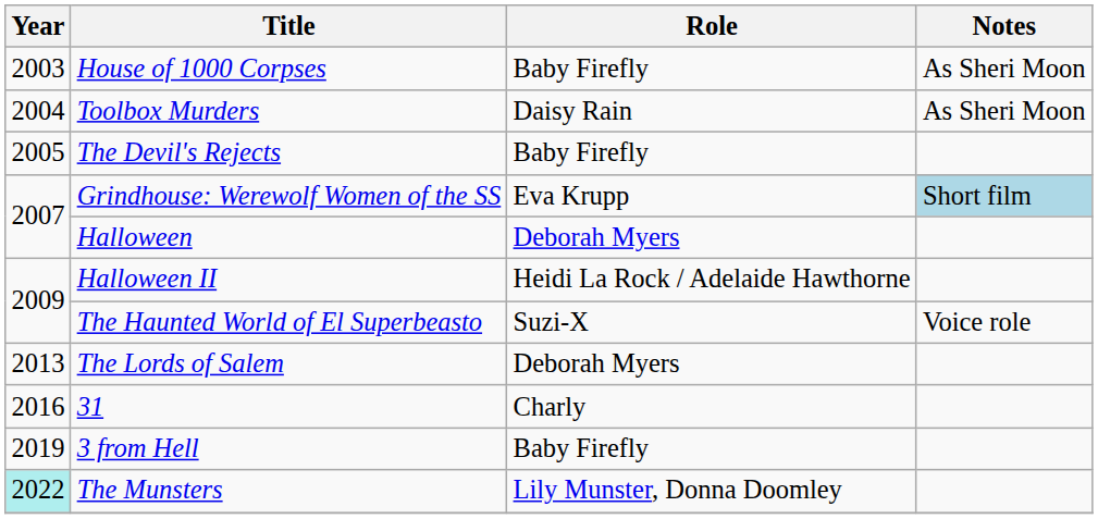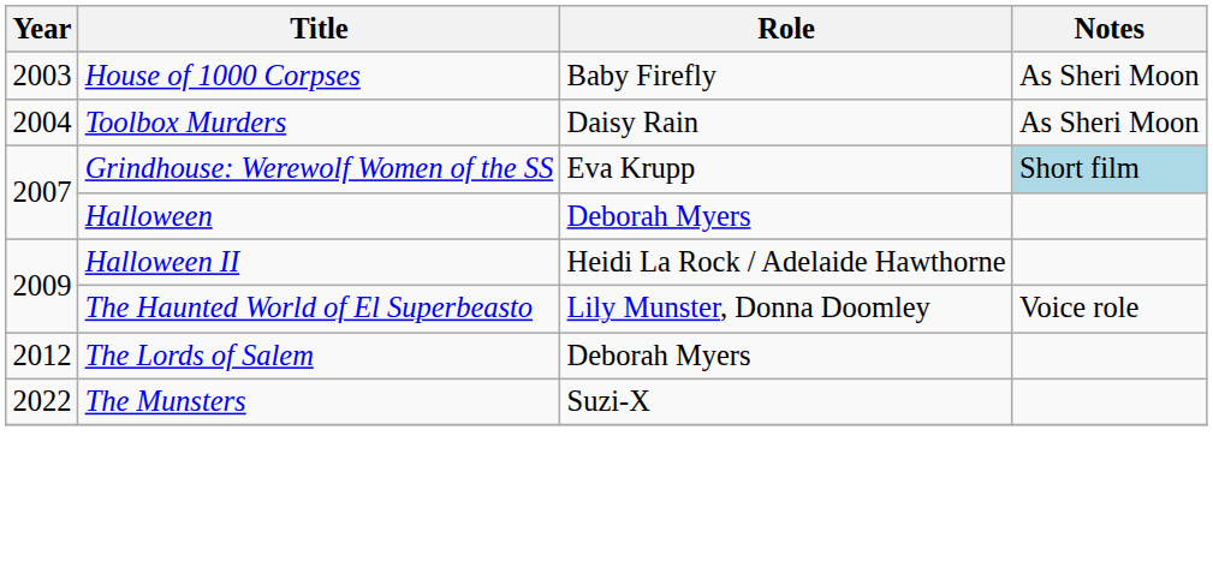 <table class="wikitable sortable">
 <tr>
 <th>Year</th>
 <th>Title</th>
 <th>Role</th>
 <th>Notes</th>
 </tr>
 <tr>
 <td>2003</td>
 <td><em><a href='#'>House of 1000 Corpses</a></em></td>
 <td>Baby Firefly</td>
 <td>As Sheri Moon</td>
 </tr>
 <tr>
 <td>2004</td>
 <td><em><a href='#'>Toolbox Murders</a></em></td>
 <td>Daisy Rain</td>
 <td>As Sheri Moon</td>
 </tr>
 <tr>
-<td>2005</td>
-<td><em><a href='#'>The Devil's Rejects</a></em></td>
-<td>Baby Firefly</td>
-<td></td>
-</tr>
-<tr>
 <td rowspan=2>2007</td>
 <td><em><a href='#'>Grindhouse: Werewolf Women of the SS</a></em></td>
 <td>Eva Krupp</td>
 <td style="background: lightblue;">Short film</td>
 </tr>
 <tr>
 <td><em><a href='#'>Halloween</a></em></td>
 <td><a href='#'>Deborah Myers</a></td>
 <td></td>
 </tr>
 <tr>
 <td rowspan=2>2009</td>
 <td><em><a href='#'>Halloween II</a></em></td>
 <td>Heidi La Rock / Adelaide Hawthorne</td>
 <td></td>
 </tr>
 <tr>
 <td><em><a href='#'>The Haunted World of El Superbeasto</a></em></td>
-<td>Suzi-X</td>
+<td><a href='#'>Lily Munster</a>, Donna Doomley</td>
 <td>Voice role</td>
 </tr>
 <tr>
-<td>2013</td>
+<td>2012</td>
 <td><em><a href='#'>The Lords of Salem</a></em></td>
 <td>Deborah Myers</td>
 <td></td>
 </tr>
 <tr>
-<td>2016</td>
-<td><em><a href='#'>31</a></em></td>
-<td>Charly</td>
-<td></td>
-</tr>
-<tr>
-<td>2019</td>
-<td><em><a href='#'>3 from Hell</a></em></td>
-<td>Baby Firefly</td>
-<td></td>
-</tr>
-<tr>
-<td style="background: paleturquoise;">2022</td>
+<td>2022</td>
 <td><em><a href='#'>The Munsters</a></em></td>
-<td><a href='#'>Lily Munster</a>, Donna Doomley</td>
+<td>Suzi-X</td>
 <td></td>
 </tr>
 <tr>
 </tr>
 </table>
